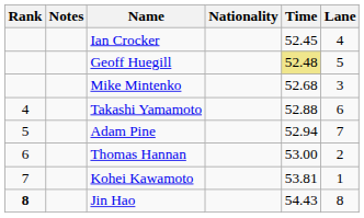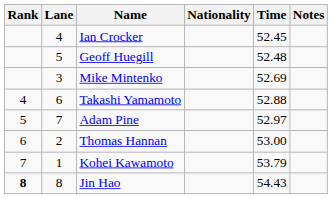 <table class="wikitable sortable" style="text-align:center">
 <tr>
 <th>Rank</th>
-<th>Notes</th>
+<th>Lane</th>
 <th>Name</th>
 <th>Nationality</th>
 <th>Time</th>
-<th>Lane</th>
+<th>Notes</th>
 </tr>
 <tr>
 <td></td>
-<td></td>
+<td>4</td>
 <td align=left><a href='#'>Ian Crocker</a></td>
 <td align=left></td>
 <td>52.45</td>
-<td>4</td>
+<td></td>
 </tr>
 <tr>
 <td></td>
-<td></td>
+<td>5</td>
 <td align=left><a href='#'>Geoff Huegill</a></td>
 <td align=left></td>
-<td style="background: khaki;">52.48</td>
-<td>5</td>
+<td>52.48</td>
+<td></td>
 </tr>
 <tr>
 <td></td>
-<td></td>
+<td>3</td>
 <td align=left><a href='#'>Mike Mintenko</a></td>
 <td align=left></td>
-<td>52.68</td>
-<td>3</td>
+<td>52.69</td>
+<td></td>
 </tr>
 <tr>
 <td>4</td>
-<td></td>
+<td>6</td>
 <td align=left><a href='#'>Takashi Yamamoto</a></td>
 <td align=left></td>
 <td>52.88</td>
-<td>6</td>
+<td></td>
 </tr>
 <tr>
 <td>5</td>
-<td></td>
+<td>7</td>
 <td align=left><a href='#'>Adam Pine</a></td>
 <td align=left></td>
-<td>52.94</td>
-<td>7</td>
+<td>52.97</td>
+<td></td>
 </tr>
 <tr>
 <td>6</td>
-<td></td>
+<td>2</td>
 <td align=left><a href='#'>Thomas Hannan</a></td>
 <td align=left></td>
 <td>53.00</td>
-<td>2</td>
+<td></td>
 </tr>
 <tr>
 <td>7</td>
-<td></td>
+<td>1</td>
 <td align=left><a href='#'>Kohei Kawamoto</a></td>
 <td align=left></td>
-<td>53.81</td>
-<td>1</td>
+<td>53.79</td>
+<td></td>
 </tr>
 <tr>
 <td><strong>8</strong></td>
-<td></td>
+<td>8</td>
 <td align=left><a href='#'>Jin Hao</a></td>
 <td align=left></td>
 <td>54.43</td>
-<td>8</td>
+<td></td>
 </tr>
 </table>
